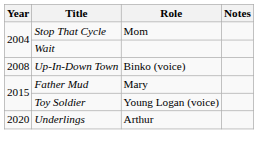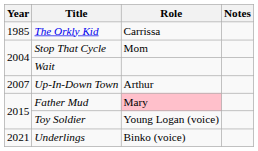 <table class="wikitable sortable">
 <tr>
 <th>Year</th>
 <th>Title</th>
 <th>Role</th>
 <th class="unsortable">Notes</th>
+</tr>
+<tr>
+<td>1985</td>
+<td><em><a href='#'>The Orkly Kid</a></em></td>
+<td>Carrissa</td>
+<td></td>
 </tr>
 <tr>
 <td rowspan="2">2004</td>
 <td><em>Stop That Cycle</em></td>
 <td>Mom</td>
 <td></td>
 </tr>
 <tr>
 <td><em>Wait</em></td>
 <td></td>
 <td></td>
 </tr>
 <tr>
-<td>2008</td>
+<td>2007</td>
 <td><em>Up-In-Down Town</em></td>
-<td>Binko (voice)</td>
+<td>Arthur</td>
 <td></td>
 </tr>
 <tr>
 <td rowspan="2">2015</td>
 <td><em>Father Mud</em></td>
-<td>Mary</td>
+<td style="background: pink;">Mary</td>
 <td></td>
 </tr>
 <tr>
 <td><em>Toy Soldier</em></td>
 <td>Young Logan (voice)</td>
 <td></td>
 </tr>
 <tr>
-<td rowspan="1">2020</td>
+<td rowspan="1">2021</td>
 <td><em>Underlings</em></td>
-<td>Arthur</td>
+<td>Binko (voice)</td>
 <td></td>
 </tr>
 </table>
